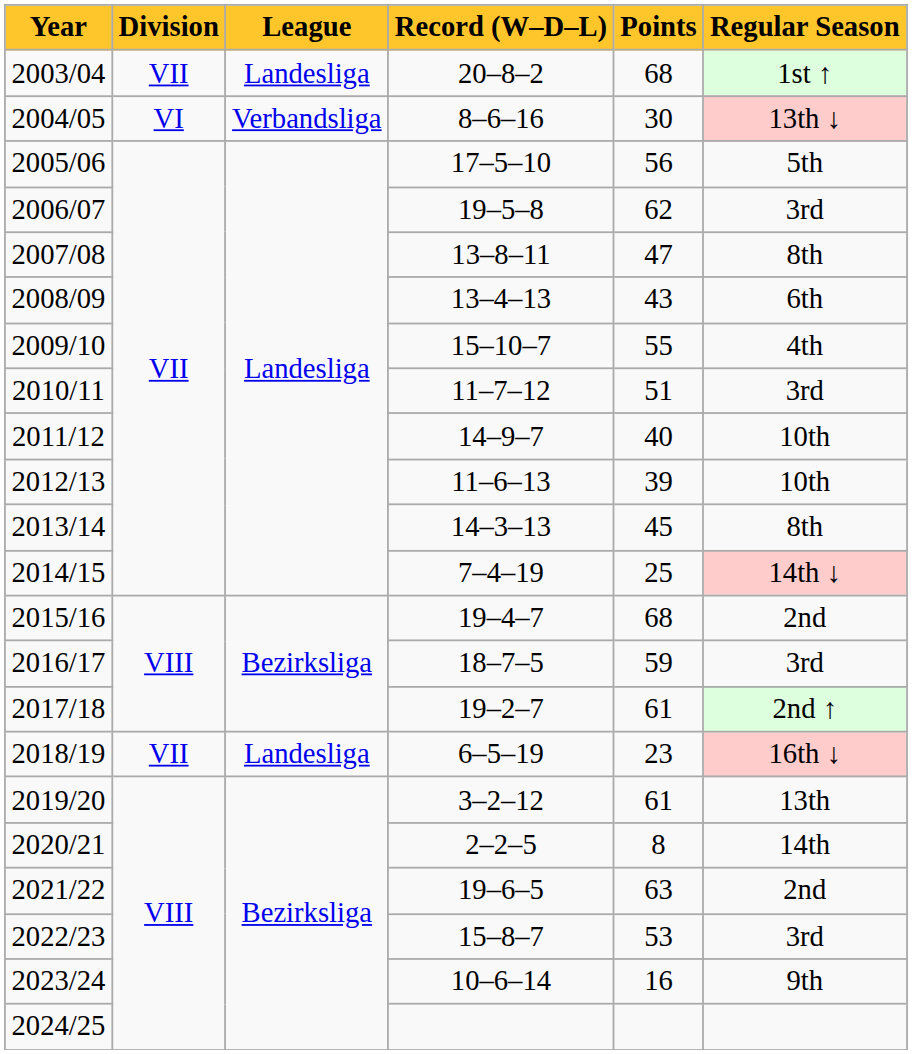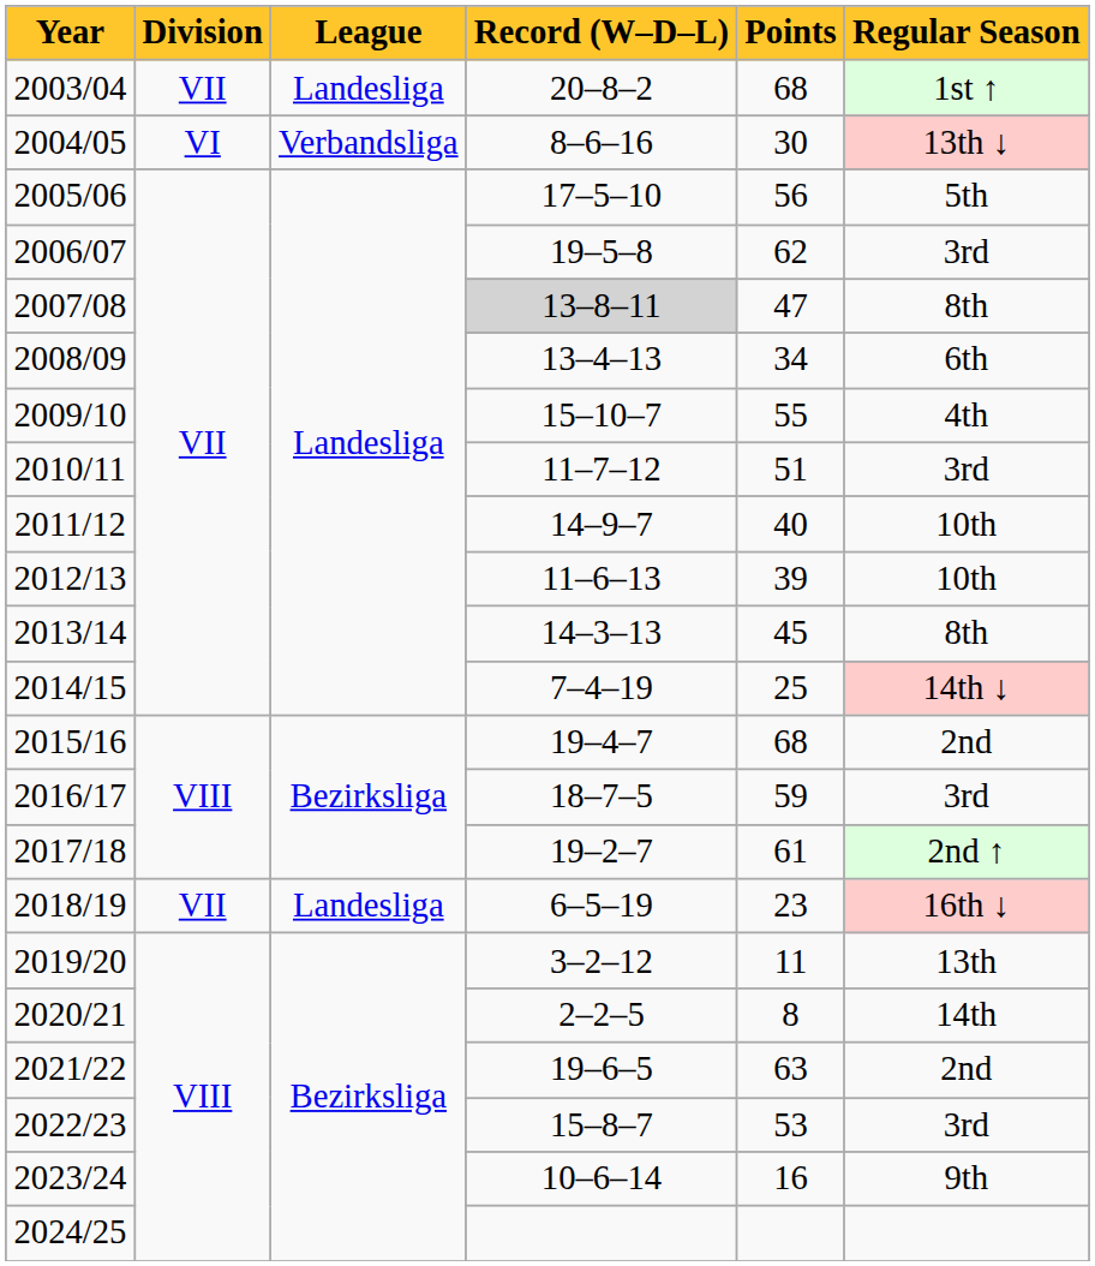 <table class="wikitable" style="text-align:center;">
 <tr>
 <th style="background-color:#FFC62C; color:black;" scope="col">Year</th>
 <th style="background-color:#FFC62C; color:black;" scope="col">Division</th>
 <th style="background-color:#FFC62C; color:black;" scope="col">League</th>
 <th style="background-color:#FFC62C; color:black;" scope="col">Record (W–D–L)</th>
 <th style="background-color:#FFC62C; color:black;" scope="col">Points</th>
 <th style="background-color:#FFC62C; color:black;" scope="col">Regular Season</th>
 </tr>
 <tr>
 <td>2003/04</td>
 <td><a href='#'>VII</a></td>
 <td><a href='#'>Landesliga</a></td>
 <td>20–8–2</td>
 <td>68</td>
 <td style="background:#ddffdd">1st ↑</td>
 </tr>
 <tr>
 <td>2004/05</td>
 <td><a href='#'>VI</a></td>
 <td><a href='#'>Verbandsliga</a></td>
 <td>8–6–16</td>
 <td>30</td>
 <td style="background:#ffcccc">13th ↓</td>
 </tr>
 <tr>
 <td>2005/06</td>
 <td rowspan=10><a href='#'>VII</a></td>
 <td rowspan=10><a href='#'>Landesliga</a></td>
 <td>17–5–10</td>
 <td>56</td>
 <td>5th</td>
 </tr>
 <tr>
 <td>2006/07</td>
 <td>19–5–8</td>
 <td>62</td>
 <td>3rd</td>
 </tr>
 <tr>
 <td>2007/08</td>
-<td>13–8–11</td>
+<td style="background: lightgrey;">13–8–11</td>
 <td>47</td>
 <td>8th</td>
 </tr>
 <tr>
 <td>2008/09</td>
 <td>13–4–13</td>
-<td>43</td>
+<td>34</td>
 <td>6th</td>
 </tr>
 <tr>
 <td>2009/10</td>
 <td>15–10–7</td>
 <td>55</td>
 <td>4th</td>
 </tr>
 <tr>
 <td>2010/11</td>
 <td>11–7–12</td>
 <td>51</td>
 <td>3rd</td>
 </tr>
 <tr>
 <td>2011/12</td>
 <td>14–9–7</td>
 <td>40</td>
 <td>10th</td>
 </tr>
 <tr>
 <td>2012/13</td>
 <td>11–6–13</td>
 <td>39</td>
 <td>10th</td>
 </tr>
 <tr>
 <td>2013/14</td>
 <td>14–3–13</td>
 <td>45</td>
 <td>8th</td>
 </tr>
 <tr>
 <td>2014/15</td>
 <td>7–4–19</td>
 <td>25</td>
 <td style="background:#ffcccc">14th ↓</td>
 </tr>
 <tr>
 <td>2015/16</td>
 <td rowspan=3><a href='#'>VIII</a></td>
 <td rowspan=3><a href='#'>Bezirksliga</a></td>
 <td>19–4–7</td>
 <td>68</td>
 <td>2nd</td>
 </tr>
 <tr>
 <td>2016/17</td>
 <td>18–7–5</td>
 <td>59</td>
 <td>3rd</td>
 </tr>
 <tr>
 <td>2017/18</td>
 <td>19–2–7</td>
 <td>61</td>
 <td style="background:#ddffdd">2nd ↑</td>
 </tr>
 <tr>
 <td>2018/19</td>
 <td><a href='#'>VII</a></td>
 <td><a href='#'>Landesliga</a></td>
 <td>6–5–19</td>
 <td>23</td>
 <td style="background:#ffcccc">16th ↓</td>
 </tr>
 <tr>
 <td>2019/20</td>
 <td rowspan=6><a href='#'>VIII</a></td>
 <td rowspan=6><a href='#'>Bezirksliga</a></td>
 <td>3–2–12</td>
-<td>61</td>
+<td>11</td>
 <td>13th</td>
 </tr>
 <tr>
 <td>2020/21</td>
 <td>2–2–5</td>
 <td>8</td>
 <td>14th</td>
 </tr>
 <tr>
 <td>2021/22</td>
 <td>19–6–5</td>
 <td>63</td>
 <td>2nd</td>
 </tr>
 <tr>
 <td>2022/23</td>
 <td>15–8–7</td>
 <td>53</td>
 <td>3rd</td>
 </tr>
 <tr>
 <td>2023/24</td>
 <td>10–6–14</td>
 <td>16</td>
 <td>9th</td>
 </tr>
 <tr>
 <td>2024/25</td>
 <td></td>
 <td></td>
 <td></td>
 </tr>
 <tr>
 </tr>
 </table>
